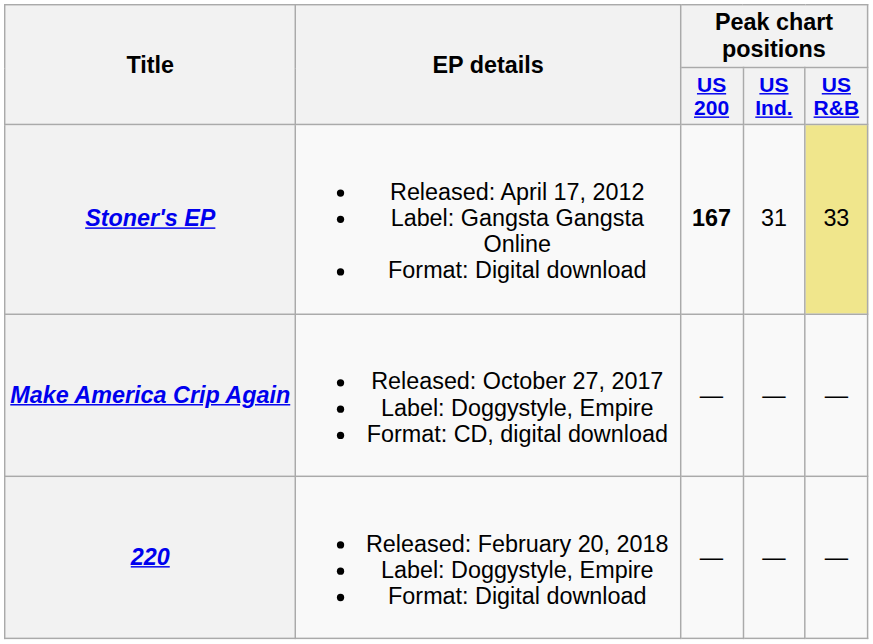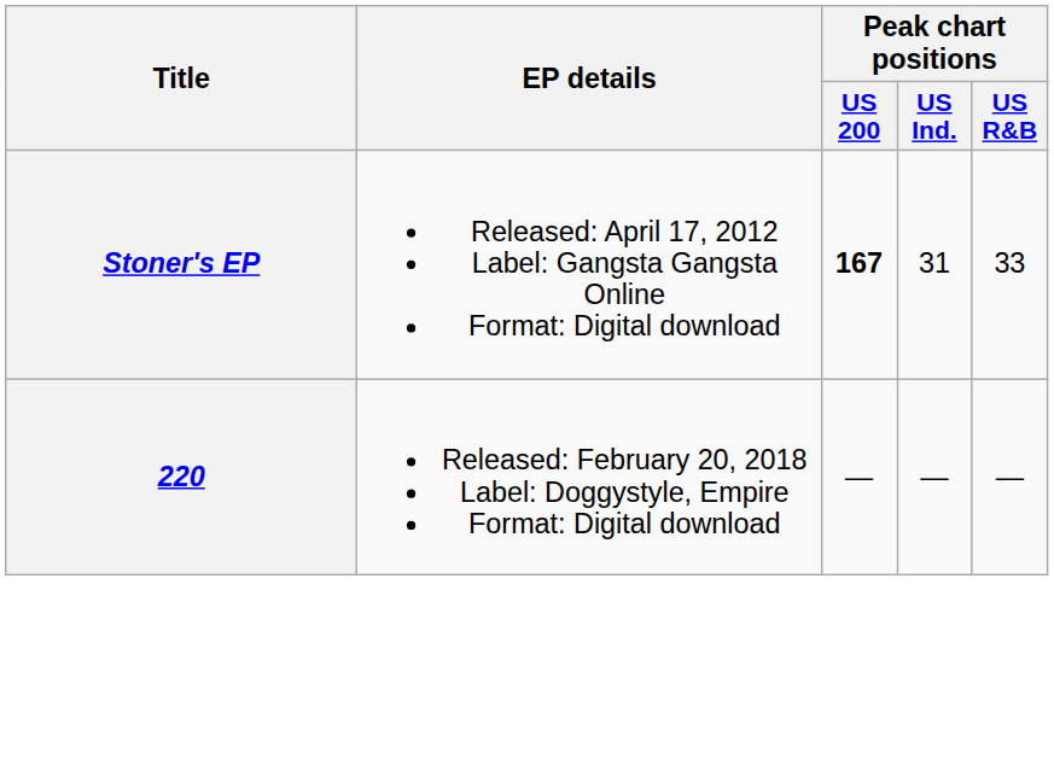 <table class="wikitable plainrowheaders" style="text-align:center;">
 <tr>
 <th scope="col" rowspan="2" style="width:12em;">Title</th>
 <th scope="col" rowspan="2" style="width:16em;">EP details</th>
 <th scope="col" colspan="3">Peak chart positions</th>
 </tr>
 <tr>
 <th scope="col" style="width:2.5em;font-size:90%;"><a href='#'>US<br>200</a><br></th>
 <th scope="col" style="width:2.5em;font-size:90%;"><a href='#'>US<br>Ind.</a><br></th>
 <th scope="col" style="width:2.5em;font-size:90%;"><a href='#'>US R&B</a><br></th>
 </tr>
 <tr>
 <th scope="row"><em><a href='#'>Stoner's EP</a></em></th>
 <td><br><ul><li>Released: April 17, 2012</li><li>Label: Gangsta Gangsta Online</li><li>Format: Digital download</li></ul></td>
 <td><strong>167</strong></td>
 <td>31</td>
-<td style="background: khaki;">33</td>
-</tr>
-<tr>
-<th scope="row"><em><a href='#'>Make America Crip Again</a></em></th>
-<td><br><ul><li>Released: October 27, 2017</li><li>Label: Doggystyle, Empire</li><li>Format: CD, digital download</li></ul></td>
-<td>—</td>
-<td>—</td>
-<td>—</td>
+<td>33</td>
 </tr>
 <tr>
 <th scope="row"><em><a href='#'>220</a></em></th>
 <td><br><ul><li>Released: February 20, 2018</li><li>Label: Doggystyle, Empire</li><li>Format: Digital download</li></ul></td>
 <td>—</td>
 <td>—</td>
 <td>—</td>
 </tr>
 </table>
